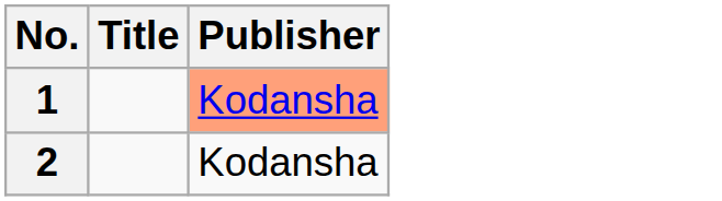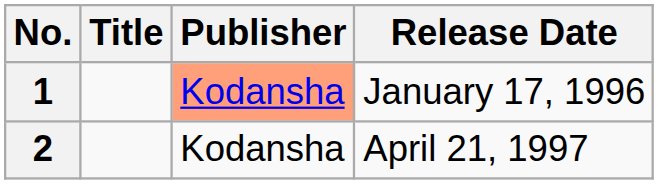 <table class="wikitable">
 <tr>
 <th>No.</th>
 <th>Title</th>
 <th>Publisher</th>
+<th>Release Date</th>
 </tr>
 <tr>
 <th>1</th>
 <td></td>
 <td style="background: lightsalmon;"><a href='#'>Kodansha</a></td>
+<td>January 17, 1996</td>
 </tr>
 <tr>
 <th>2</th>
 <td></td>
 <td>Kodansha</td>
+<td>April 21, 1997</td>
 </tr>
 </table>
